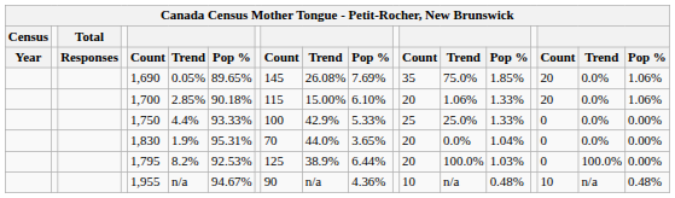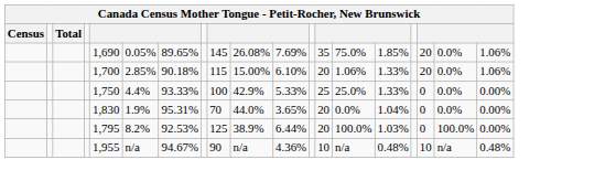 <table class="wikitable">
 <tr>
 <th colspan="19">Canada Census Mother Tongue - Petit-Rocher, New Brunswick</th>
 </tr>
 <tr>
 <th>Census</th>
 <td></td>
 <th>Total</th>
 <td colspan="1"></td>
 <th colspan="3"></th>
 <td colspan="1"></td>
 <th colspan="3"></th>
 <td colspan="1"></td>
 <th colspan="3"></th>
 <td colspan="1"></td>
 <th colspan="3"></th>
-</tr>
-<tr>
-<th>Year</th>
-<td></td>
-<th>Responses</th>
-<td></td>
-<th>Count</th>
-<th>Trend</th>
-<th>Pop %</th>
-<td></td>
-<th>Count</th>
-<th>Trend</th>
-<th>Pop %</th>
-<td></td>
-<th>Count</th>
-<th>Trend</th>
-<th>Pop %</th>
-<td></td>
-<th>Count</th>
-<th>Trend</th>
-<th>Pop %</th>
 </tr>
 <tr>
 <td></td>
 <td></td>
 <td></td>
 <td></td>
 <td>1,690</td>
 <td> 0.05%</td>
 <td>89.65%</td>
 <td></td>
 <td>145</td>
 <td> 26.08%</td>
 <td>7.69%</td>
 <td></td>
 <td>35</td>
 <td> 75.0%</td>
 <td>1.85%</td>
 <td></td>
 <td>20</td>
 <td> 0.0%</td>
 <td>1.06%</td>
 </tr>
 <tr>
 <td></td>
 <td></td>
 <td></td>
 <td></td>
 <td>1,700</td>
 <td> 2.85%</td>
 <td>90.18%</td>
 <td></td>
 <td>115</td>
 <td> 15.00%</td>
 <td>6.10%</td>
 <td></td>
 <td>20</td>
 <td> 1.06%</td>
 <td>1.33%</td>
 <td></td>
 <td>20</td>
 <td> 0.0%</td>
 <td>1.06%</td>
 </tr>
 <tr>
 <td></td>
 <td></td>
 <td></td>
 <td></td>
 <td>1,750</td>
 <td> 4.4%</td>
 <td>93.33%</td>
 <td></td>
 <td>100</td>
 <td> 42.9%</td>
 <td>5.33%</td>
 <td></td>
 <td>25</td>
 <td> 25.0%</td>
 <td>1.33%</td>
 <td></td>
 <td>0</td>
 <td> 0.0%</td>
 <td>0.00%</td>
 </tr>
 <tr>
 <td></td>
 <td></td>
 <td></td>
 <td></td>
 <td>1,830</td>
 <td> 1.9%</td>
 <td>95.31%</td>
 <td></td>
 <td>70</td>
 <td> 44.0%</td>
 <td>3.65%</td>
 <td></td>
 <td>20</td>
 <td> 0.0%</td>
 <td>1.04%</td>
 <td></td>
 <td>0</td>
 <td> 0.0%</td>
 <td>0.00%</td>
 </tr>
 <tr>
 <td></td>
 <td></td>
 <td></td>
 <td></td>
 <td>1,795</td>
 <td> 8.2%</td>
 <td>92.53%</td>
 <td></td>
 <td>125</td>
 <td> 38.9%</td>
 <td>6.44%</td>
 <td></td>
 <td>20</td>
 <td> 100.0%</td>
 <td>1.03%</td>
 <td></td>
 <td>0</td>
 <td> 100.0%</td>
 <td>0.00%</td>
 </tr>
 <tr>
 <td></td>
 <td></td>
 <td></td>
 <td></td>
 <td>1,955</td>
 <td>n/a</td>
 <td>94.67%</td>
 <td></td>
 <td>90</td>
 <td>n/a</td>
 <td>4.36%</td>
 <td></td>
 <td>10</td>
 <td>n/a</td>
 <td>0.48%</td>
 <td></td>
 <td>10</td>
 <td>n/a</td>
 <td>0.48%</td>
 </tr>
 </table>
